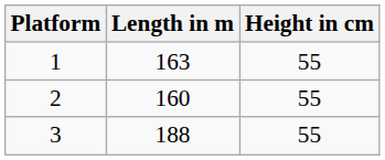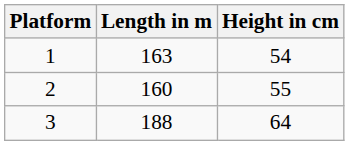 <table class="wikitable">
 <tr>
 <th>Platform</th>
 <th>Length in m</th>
 <th>Height in cm</th>
 </tr>
 <tr>
 <td align="center">1</td>
 <td align="center">163</td>
-<td align="center">55</td>
+<td align="center">54</td>
 </tr>
 <tr>
 <td align="center">2</td>
 <td align="center">160</td>
 <td align="center">55</td>
 </tr>
 <tr>
 <td align="center">3</td>
 <td align="center">188</td>
-<td align="center">55</td>
+<td align="center">64</td>
 </tr>
 </table>
